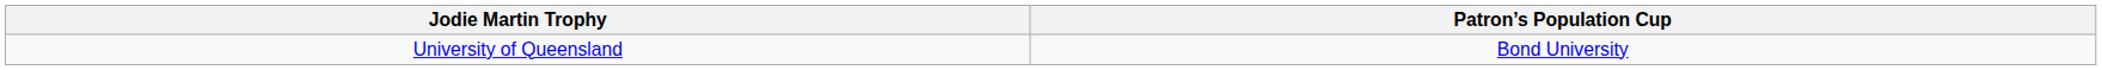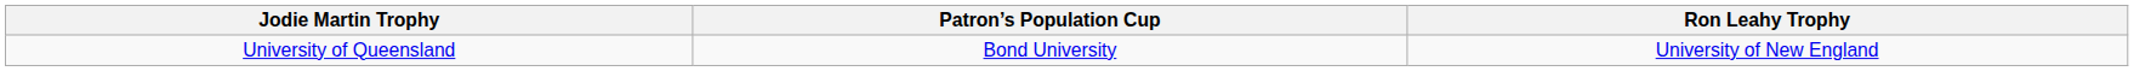 <table class="wikitable unsortable" style="width:90%; font-size:100%; text-align:center;">
 <tr>
 <th><strong>Jodie Martin Trophy</strong></th>
 <th><strong>Patron’s Population Cup</strong></th>
+<th><strong>Ron Leahy Trophy</strong></th>
 </tr>
 <tr>
 <td><a href='#'>University of Queensland</a></td>
 <td><a href='#'>Bond University</a></td>
+<td><a href='#'>University of New England</a></td>
 </tr>
 </table>
